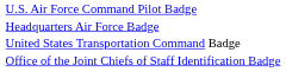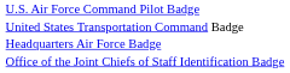 <table>
 <tr>
 <td></td>
 <td><a href='#'>U.S. Air Force Command Pilot Badge</a></td>
 </tr>
 <tr>
 <td></td>
-<td><a href='#'>Headquarters Air Force Badge</a></td>
+<td><a href='#'>United States Transportation Command</a> Badge</td>
 </tr>
 <tr>
 <td></td>
-<td><a href='#'>United States Transportation Command</a> Badge</td>
+<td><a href='#'>Headquarters Air Force Badge</a></td>
 </tr>
 <tr>
 <td></td>
 <td><a href='#'>Office of the Joint Chiefs of Staff Identification Badge</a></td>
 </tr>
 </table>
